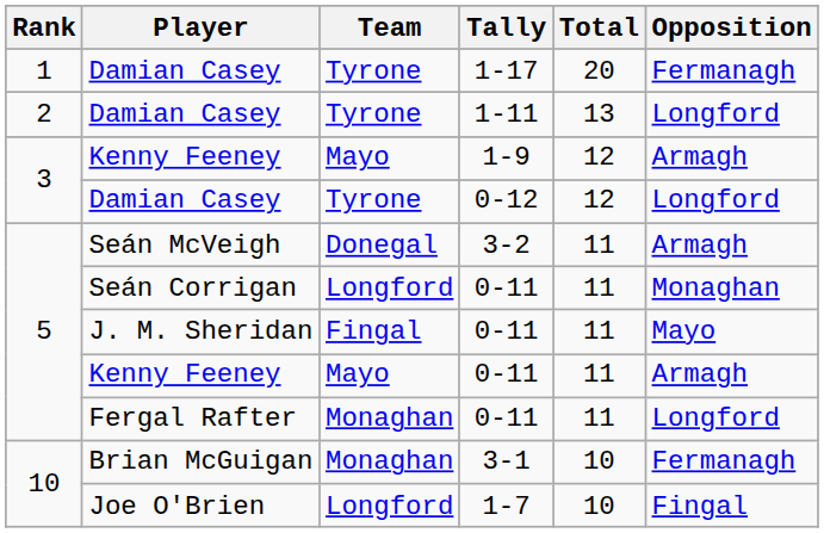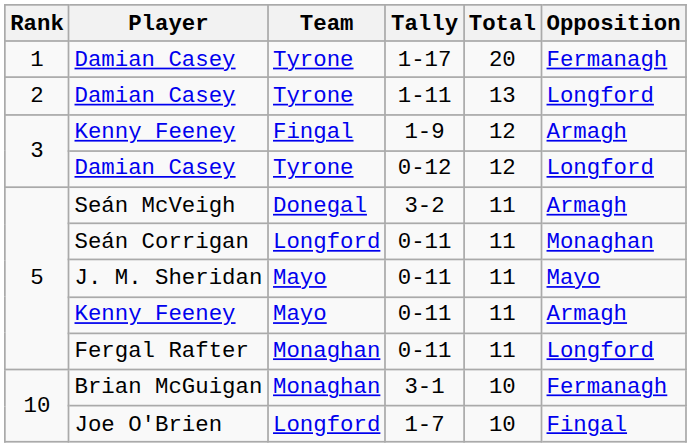 <table class="wikitable">
 <tr>
 <th>Rank</th>
 <th>Player</th>
 <th>Team</th>
 <th>Tally</th>
 <th>Total</th>
 <th>Opposition</th>
 </tr>
 <tr>
 <td rowspan=1 align=center>1</td>
 <td><a href='#'>Damian Casey</a></td>
 <td><a href='#'>Tyrone</a></td>
 <td align=center>1-17</td>
 <td align=center>20</td>
 <td><a href='#'>Fermanagh</a></td>
 </tr>
 <tr>
 <td rowspan=1 align=center>2</td>
 <td><a href='#'>Damian Casey</a></td>
 <td><a href='#'>Tyrone</a></td>
 <td align=center>1-11</td>
 <td align=center>13</td>
 <td><a href='#'>Longford</a></td>
 </tr>
 <tr>
 <td rowspan=2 align=center>3</td>
 <td><a href='#'>Kenny Feeney</a></td>
-<td><a href='#'>Mayo</a></td>
+<td><a href='#'>Fingal</a></td>
 <td align=center>1-9</td>
 <td align=center>12</td>
 <td><a href='#'>Armagh</a></td>
 </tr>
 <tr>
 <td><a href='#'>Damian Casey</a></td>
 <td><a href='#'>Tyrone</a></td>
 <td align=center>0-12</td>
 <td align=center>12</td>
 <td><a href='#'>Longford</a></td>
 </tr>
 <tr>
 <td rowspan=5 align=center>5</td>
 <td>Seán McVeigh</td>
 <td><a href='#'>Donegal</a></td>
 <td align=center>3-2</td>
 <td align=center>11</td>
 <td><a href='#'>Armagh</a></td>
 </tr>
 <tr>
 <td>Seán Corrigan</td>
 <td><a href='#'>Longford</a></td>
 <td align=center>0-11</td>
 <td align=center>11</td>
 <td><a href='#'>Monaghan</a></td>
 </tr>
 <tr>
 <td>J. M. Sheridan</td>
-<td><a href='#'>Fingal</a></td>
+<td><a href='#'>Mayo</a></td>
 <td align=center>0-11</td>
 <td align=center>11</td>
 <td><a href='#'>Mayo</a></td>
 </tr>
 <tr>
 <td><a href='#'>Kenny Feeney</a></td>
 <td><a href='#'>Mayo</a></td>
 <td align=center>0-11</td>
 <td align=center>11</td>
 <td><a href='#'>Armagh</a></td>
 </tr>
 <tr>
 <td>Fergal Rafter</td>
 <td><a href='#'>Monaghan</a></td>
 <td align=center>0-11</td>
 <td align=center>11</td>
 <td><a href='#'>Longford</a></td>
 </tr>
 <tr>
 <td rowspan=2 align=center>10</td>
 <td>Brian McGuigan</td>
 <td><a href='#'>Monaghan</a></td>
 <td align=center>3-1</td>
 <td align=center>10</td>
 <td><a href='#'>Fermanagh</a></td>
 </tr>
 <tr>
 <td>Joe O'Brien</td>
 <td><a href='#'>Longford</a></td>
 <td align=center>1-7</td>
 <td align=center>10</td>
 <td><a href='#'>Fingal</a></td>
 </tr>
 </table>
